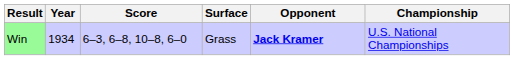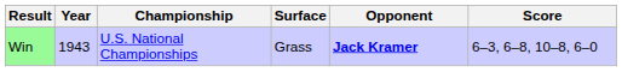 <table class='wikitable'>
 <tr>
 <th style="width:40px">Result</th>
 <th style="width:40px">Year</th>
-<th style="width:160px" class="unsortable">Score</th>
+<th style="width:190px">Championship</th>
 <th style="width:50px">Surface</th>
 <th style="width:150px">Opponent</th>
-<th style="width:190px">Championship</th>
+<th style="width:160px" class="unsortable">Score</th>
 </tr>
 <tr bgcolor="#CCCCFF">
 <td style="background:#98fb98;">Win</td>
-<td>1934</td>
-<td>6–3, 6–8, 10–8, 6–0</td>
+<td>1943</td>
+<td><a href='#'>U.S. National Championships</a></td>
 <td>Grass</td>
 <td><strong> <a href='#'>Jack Kramer</a></strong></td>
-<td><a href='#'>U.S. National Championships</a></td>
+<td>6–3, 6–8, 10–8, 6–0</td>
 </tr>
 </table>
